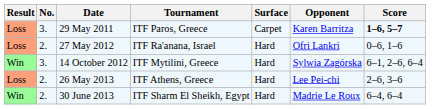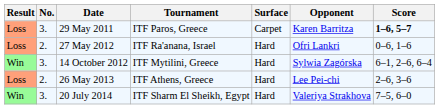 <table class="sortable wikitable" style=font-size:97%>
 <tr>
 <th>Result</th>
 <th>No.</th>
 <th>Date</th>
 <th>Tournament</th>
 <th>Surface</th>
 <th>Opponent</th>
 <th class="unsortable">Score</th>
 </tr>
 <tr style="background:#f0f8ff;">
 <td style="background:#ffa07a;">Loss</td>
 <td>3.</td>
 <td>29 May 2011</td>
 <td>ITF Paros, Greece</td>
 <td>Carpet</td>
 <td> <a href='#'>Karen Barritza</a></td>
 <td><strong>1–6, 5–7</strong></td>
 </tr>
 <tr style="background:#f0f8ff;">
 <td style="background:#ffa07a;">Loss</td>
 <td>2.</td>
 <td>27 May 2012</td>
 <td>ITF Ra'anana, Israel</td>
 <td>Hard</td>
 <td> <a href='#'>Ofri Lankri</a></td>
 <td>0–6, 1–6</td>
 </tr>
 <tr style="background:#f0f8ff;">
 <td style="background:#98fb98;">Win</td>
 <td>3.</td>
 <td>14 October 2012</td>
 <td>ITF Mytilini, Greece</td>
 <td>Hard</td>
 <td> <a href='#'>Sylwia Zagórska</a></td>
 <td>6–1, 2–6, 6–4</td>
 </tr>
 <tr style="background:#f0f8ff;">
 <td style="background:#ffa07a;">Loss</td>
 <td>2.</td>
 <td>26 May 2013</td>
 <td>ITF Athens, Greece</td>
 <td>Hard</td>
 <td> <a href='#'>Lee Pei-chi</a></td>
 <td>2–6, 3–6</td>
 </tr>
 <tr style="background:#f0f8ff;">
 <td style="background:#98fb98;">Win</td>
-<td>2.</td>
-<td>30 June 2013</td>
+<td>3.</td>
+<td>20 July 2014</td>
 <td>ITF Sharm El Sheikh, Egypt</td>
 <td>Hard</td>
-<td> <a href='#'>Madrie Le Roux</a></td>
-<td>6–4, 6–4</td>
+<td> <a href='#'>Valeriya Strakhova</a></td>
+<td>7–5, 6–0</td>
 </tr>
 </table>
